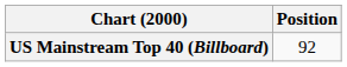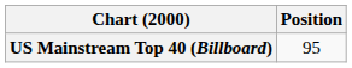 <table class="wikitable plainrowheaders" style="text-align:center">
 <tr>
 <th scope="col">Chart (2000)</th>
 <th scope="col">Position</th>
 </tr>
 <tr>
 <th scope="row">US Mainstream Top 40 (<em>Billboard</em>)</th>
-<td>92</td>
+<td>95</td>
 </tr>
 </table>
